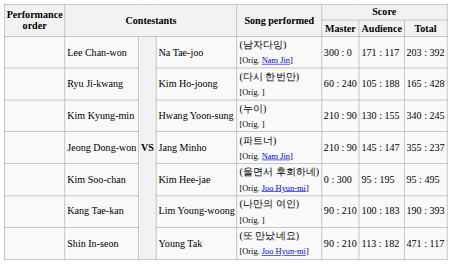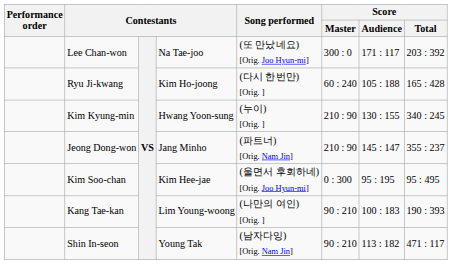 <table class=wikitable>
 <tr>
 <th rowspan=2>Performance<br>order</th>
 <th colspan=3 rowspan=2>Contestants</th>
 <th rowspan=2>Song performed</th>
 <th colspan=3>Score</th>
 </tr>
 <tr>
 <th>Master</th>
 <th>Audience</th>
 <th>Total</th>
 </tr>
 <tr>
 <td></td>
 <td>Lee Chan-won</td>
 <th rowspan=7>VS</th>
 <td>Na Tae-joo</td>
-<td>(남자다잉)<br><sub>[Orig. <a href='#'>Nam Jin</a>]</sub></td>
+<td>(또 만났네요)<br><sub>[Orig. <a href='#'>Joo Hyun-mi</a>]</sub></td>
 <td>300 : 0</td>
 <td>171 : 117</td>
 <td>203 : 392</td>
 </tr>
 <tr>
 <td></td>
 <td>Ryu Ji-kwang</td>
 <td>Kim Ho-joong</td>
 <td>(다시 한번만)<br><sub>[Orig. ]</sub></td>
 <td>60 : 240</td>
 <td>105 : 188</td>
 <td>165 : 428</td>
 </tr>
 <tr>
 <td></td>
 <td>Kim Kyung-min</td>
 <td>Hwang Yoon-sung</td>
 <td>(누이)<br><sub>[Orig. ]</sub></td>
 <td>210 : 90</td>
 <td>130 : 155</td>
 <td>340 : 245</td>
 </tr>
 <tr>
 <td></td>
 <td>Jeong Dong-won</td>
 <td>Jang Minho</td>
 <td>(파트너)<br><sub>[Orig. <a href='#'>Nam Jin</a>]</sub></td>
 <td>210 : 90</td>
 <td>145 : 147</td>
 <td>355 : 237</td>
 </tr>
 <tr>
 <td></td>
 <td>Kim Soo-chan</td>
 <td>Kim Hee-jae</td>
 <td>(울면서 후회하네)<br><sub>[Orig. <a href='#'>Joo Hyun-mi</a>]</sub></td>
 <td>0 : 300</td>
 <td>95 : 195</td>
 <td>95 : 495</td>
 </tr>
 <tr>
 <td></td>
 <td>Kang Tae-kan</td>
 <td>Lim Young-woong</td>
 <td>(나만의 여인)<br><sub>[Orig. ]</sub></td>
 <td>90 : 210</td>
 <td>100 : 183</td>
 <td>190 : 393</td>
 </tr>
 <tr>
 <td></td>
 <td>Shin In-seon</td>
 <td>Young Tak</td>
-<td>(또 만났네요)<br><sub>[Orig. <a href='#'>Joo Hyun-mi</a>]</sub></td>
+<td>(남자다잉)<br><sub>[Orig. <a href='#'>Nam Jin</a>]</sub></td>
 <td>90 : 210</td>
 <td>113 : 182</td>
 <td>471 : 117</td>
 </tr>
 </table>
